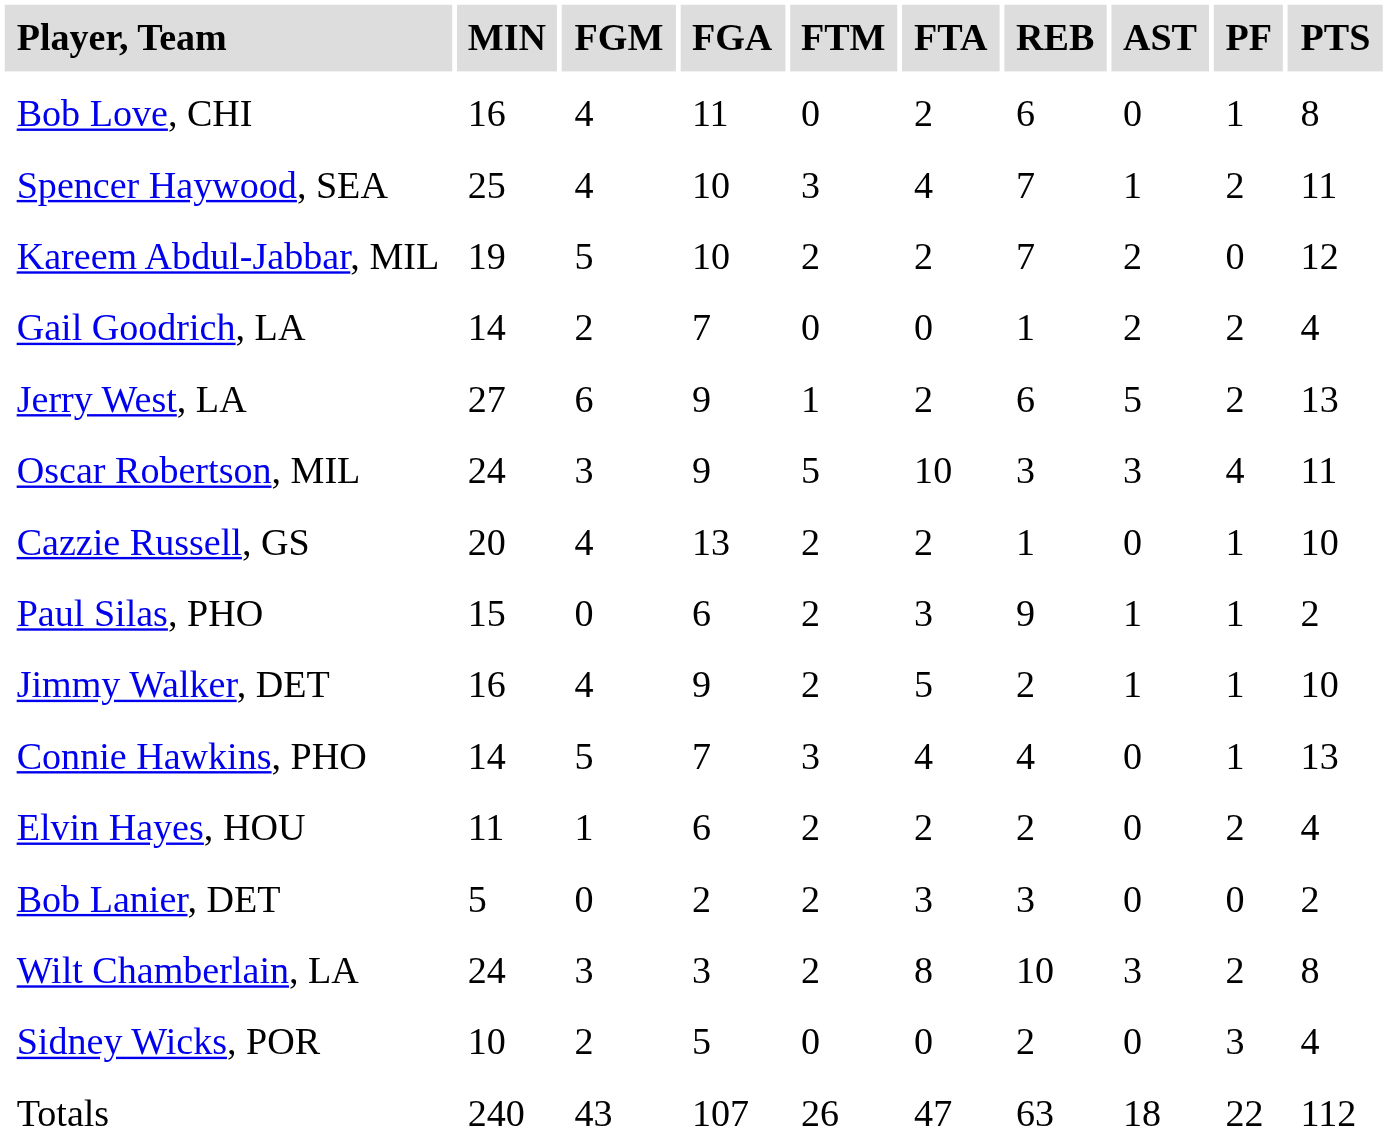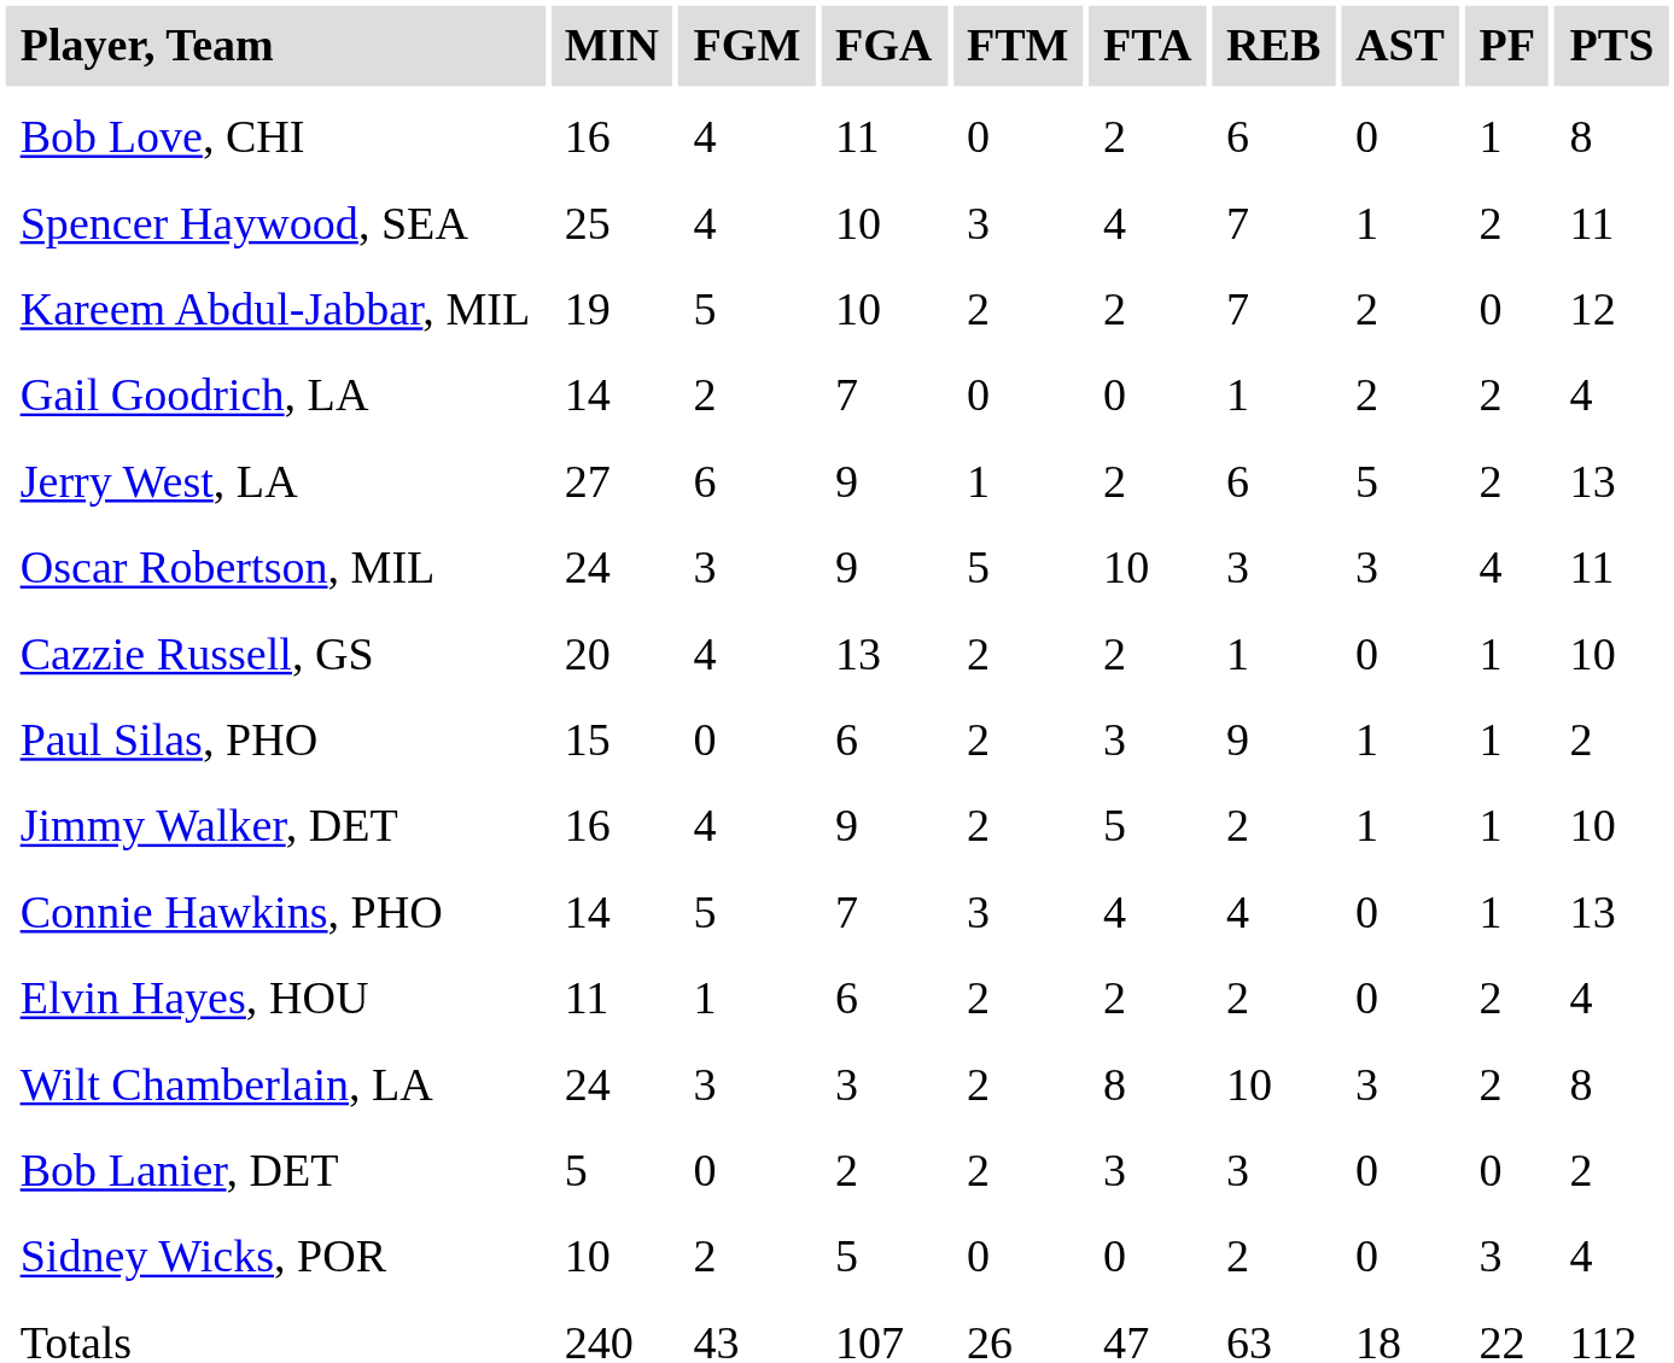 <table cellpadding=5>
 <tr bgcolor="#dddddd">
 <td><strong>Player, Team</strong></td>
 <td><strong>MIN</strong></td>
 <td><strong>FGM</strong></td>
 <td><strong>FGA</strong></td>
 <td><strong>FTM</strong></td>
 <td><strong>FTA</strong></td>
 <td><strong>REB</strong></td>
 <td><strong>AST</strong></td>
 <td><strong>PF</strong></td>
 <td><strong>PTS</strong></td>
 </tr>
 <tr bgcolor="#eeeeee">
 </tr>
 <tr>
 <td><a href='#'>Bob Love</a>, CHI</td>
 <td>16</td>
 <td>4</td>
 <td>11</td>
 <td>0</td>
 <td>2</td>
 <td>6</td>
 <td>0</td>
 <td>1</td>
 <td>8</td>
 </tr>
 <tr>
 <td><a href='#'>Spencer Haywood</a>, SEA</td>
 <td>25</td>
 <td>4</td>
 <td>10</td>
 <td>3</td>
 <td>4</td>
 <td>7</td>
 <td>1</td>
 <td>2</td>
 <td>11</td>
 </tr>
 <tr>
 <td><a href='#'>Kareem Abdul-Jabbar</a>, MIL</td>
 <td>19</td>
 <td>5</td>
 <td>10</td>
 <td>2</td>
 <td>2</td>
 <td>7</td>
 <td>2</td>
 <td>0</td>
 <td>12</td>
 </tr>
 <tr>
 <td><a href='#'>Gail Goodrich</a>, LA</td>
 <td>14</td>
 <td>2</td>
 <td>7</td>
 <td>0</td>
 <td>0</td>
 <td>1</td>
 <td>2</td>
 <td>2</td>
 <td>4</td>
 </tr>
 <tr>
 <td><a href='#'>Jerry West</a>, LA</td>
 <td>27</td>
 <td>6</td>
 <td>9</td>
 <td>1</td>
 <td>2</td>
 <td>6</td>
 <td>5</td>
 <td>2</td>
 <td>13</td>
 </tr>
 <tr>
 <td><a href='#'>Oscar Robertson</a>, MIL</td>
 <td>24</td>
 <td>3</td>
 <td>9</td>
 <td>5</td>
 <td>10</td>
 <td>3</td>
 <td>3</td>
 <td>4</td>
 <td>11</td>
 </tr>
 <tr>
 <td><a href='#'>Cazzie Russell</a>, GS</td>
 <td>20</td>
 <td>4</td>
 <td>13</td>
 <td>2</td>
 <td>2</td>
 <td>1</td>
 <td>0</td>
 <td>1</td>
 <td>10</td>
 </tr>
 <tr>
 <td><a href='#'>Paul Silas</a>, PHO</td>
 <td>15</td>
 <td>0</td>
 <td>6</td>
 <td>2</td>
 <td>3</td>
 <td>9</td>
 <td>1</td>
 <td>1</td>
 <td>2</td>
 </tr>
 <tr>
 <td><a href='#'>Jimmy Walker</a>, DET</td>
 <td>16</td>
 <td>4</td>
 <td>9</td>
 <td>2</td>
 <td>5</td>
 <td>2</td>
 <td>1</td>
 <td>1</td>
 <td>10</td>
 </tr>
 <tr>
 <td><a href='#'>Connie Hawkins</a>, PHO</td>
 <td>14</td>
 <td>5</td>
 <td>7</td>
 <td>3</td>
 <td>4</td>
 <td>4</td>
 <td>0</td>
 <td>1</td>
 <td>13</td>
 </tr>
 <tr>
 <td><a href='#'>Elvin Hayes</a>, HOU</td>
 <td>11</td>
 <td>1</td>
 <td>6</td>
 <td>2</td>
 <td>2</td>
 <td>2</td>
 <td>0</td>
 <td>2</td>
 <td>4</td>
 </tr>
 <tr>
+<td><a href='#'>Wilt Chamberlain</a>, LA</td>
+<td>24</td>
+<td>3</td>
+<td>3</td>
+<td>2</td>
+<td>8</td>
+<td>10</td>
+<td>3</td>
+<td>2</td>
+<td>8</td>
+</tr>
+<tr>
 <td><a href='#'>Bob Lanier</a>, DET</td>
 <td>5</td>
 <td>0</td>
 <td>2</td>
 <td>2</td>
 <td>3</td>
 <td>3</td>
 <td>0</td>
 <td>0</td>
 <td>2</td>
-</tr>
-<tr>
-<td><a href='#'>Wilt Chamberlain</a>, LA</td>
-<td>24</td>
-<td>3</td>
-<td>3</td>
-<td>2</td>
-<td>8</td>
-<td>10</td>
-<td>3</td>
-<td>2</td>
-<td>8</td>
 </tr>
 <tr>
 <td><a href='#'>Sidney Wicks</a>, POR</td>
 <td>10</td>
 <td>2</td>
 <td>5</td>
 <td>0</td>
 <td>0</td>
 <td>2</td>
 <td>0</td>
 <td>3</td>
 <td>4</td>
 </tr>
 <tr>
 <td>Totals</td>
 <td>240</td>
 <td>43</td>
 <td>107</td>
 <td>26</td>
 <td>47</td>
 <td>63</td>
 <td>18</td>
 <td>22</td>
 <td>112</td>
 </tr>
 <tr>
 </tr>
 </table>
